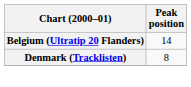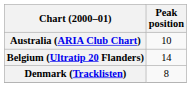 <table class="wikitable sortable plainrowheaders" style="text-align:center;">
 <tr>
 <th>Chart (2000–01)</th>
 <th>Peak<br>position</th>
+</tr>
+<tr>
+<th scope="row">Australia (<a href='#'>ARIA Club Chart</a>)</th>
+<td>10</td>
 </tr>
 <tr>
 <th scope="row">Belgium (<a href='#'>Ultratip 20</a> Flanders)</th>
 <td>14</td>
 </tr>
 <tr>
 <th scope="row">Denmark (<a href='#'>Tracklisten</a>)</th>
 <td>8</td>
 </tr>
 <tr>
 </tr>
 </table>
